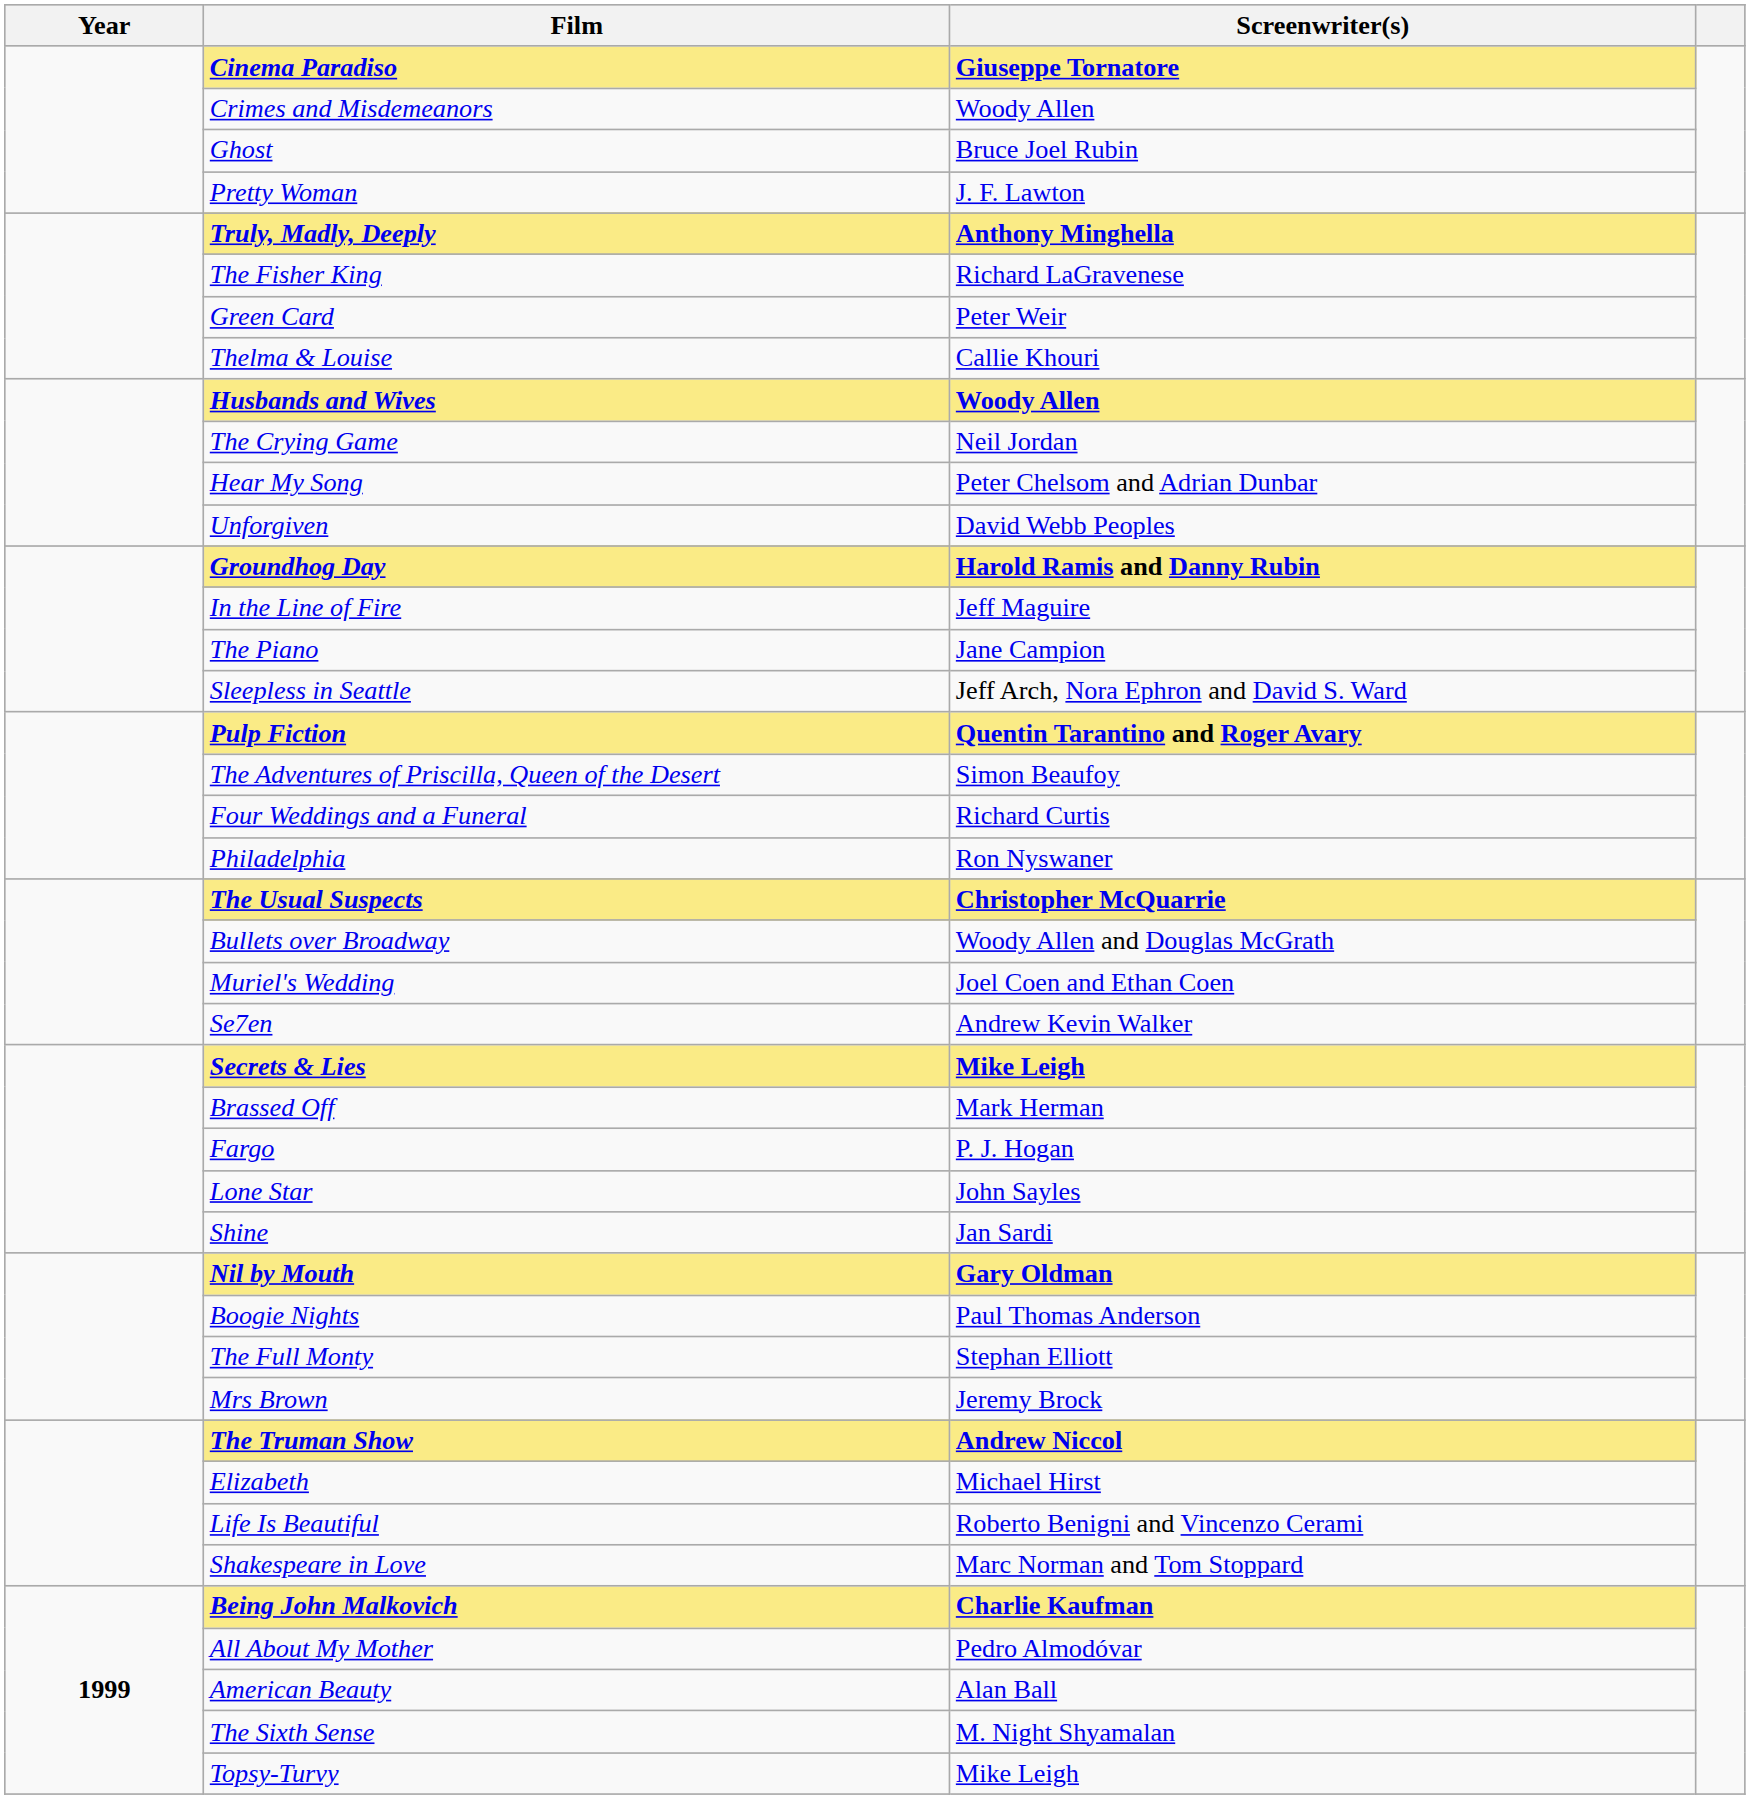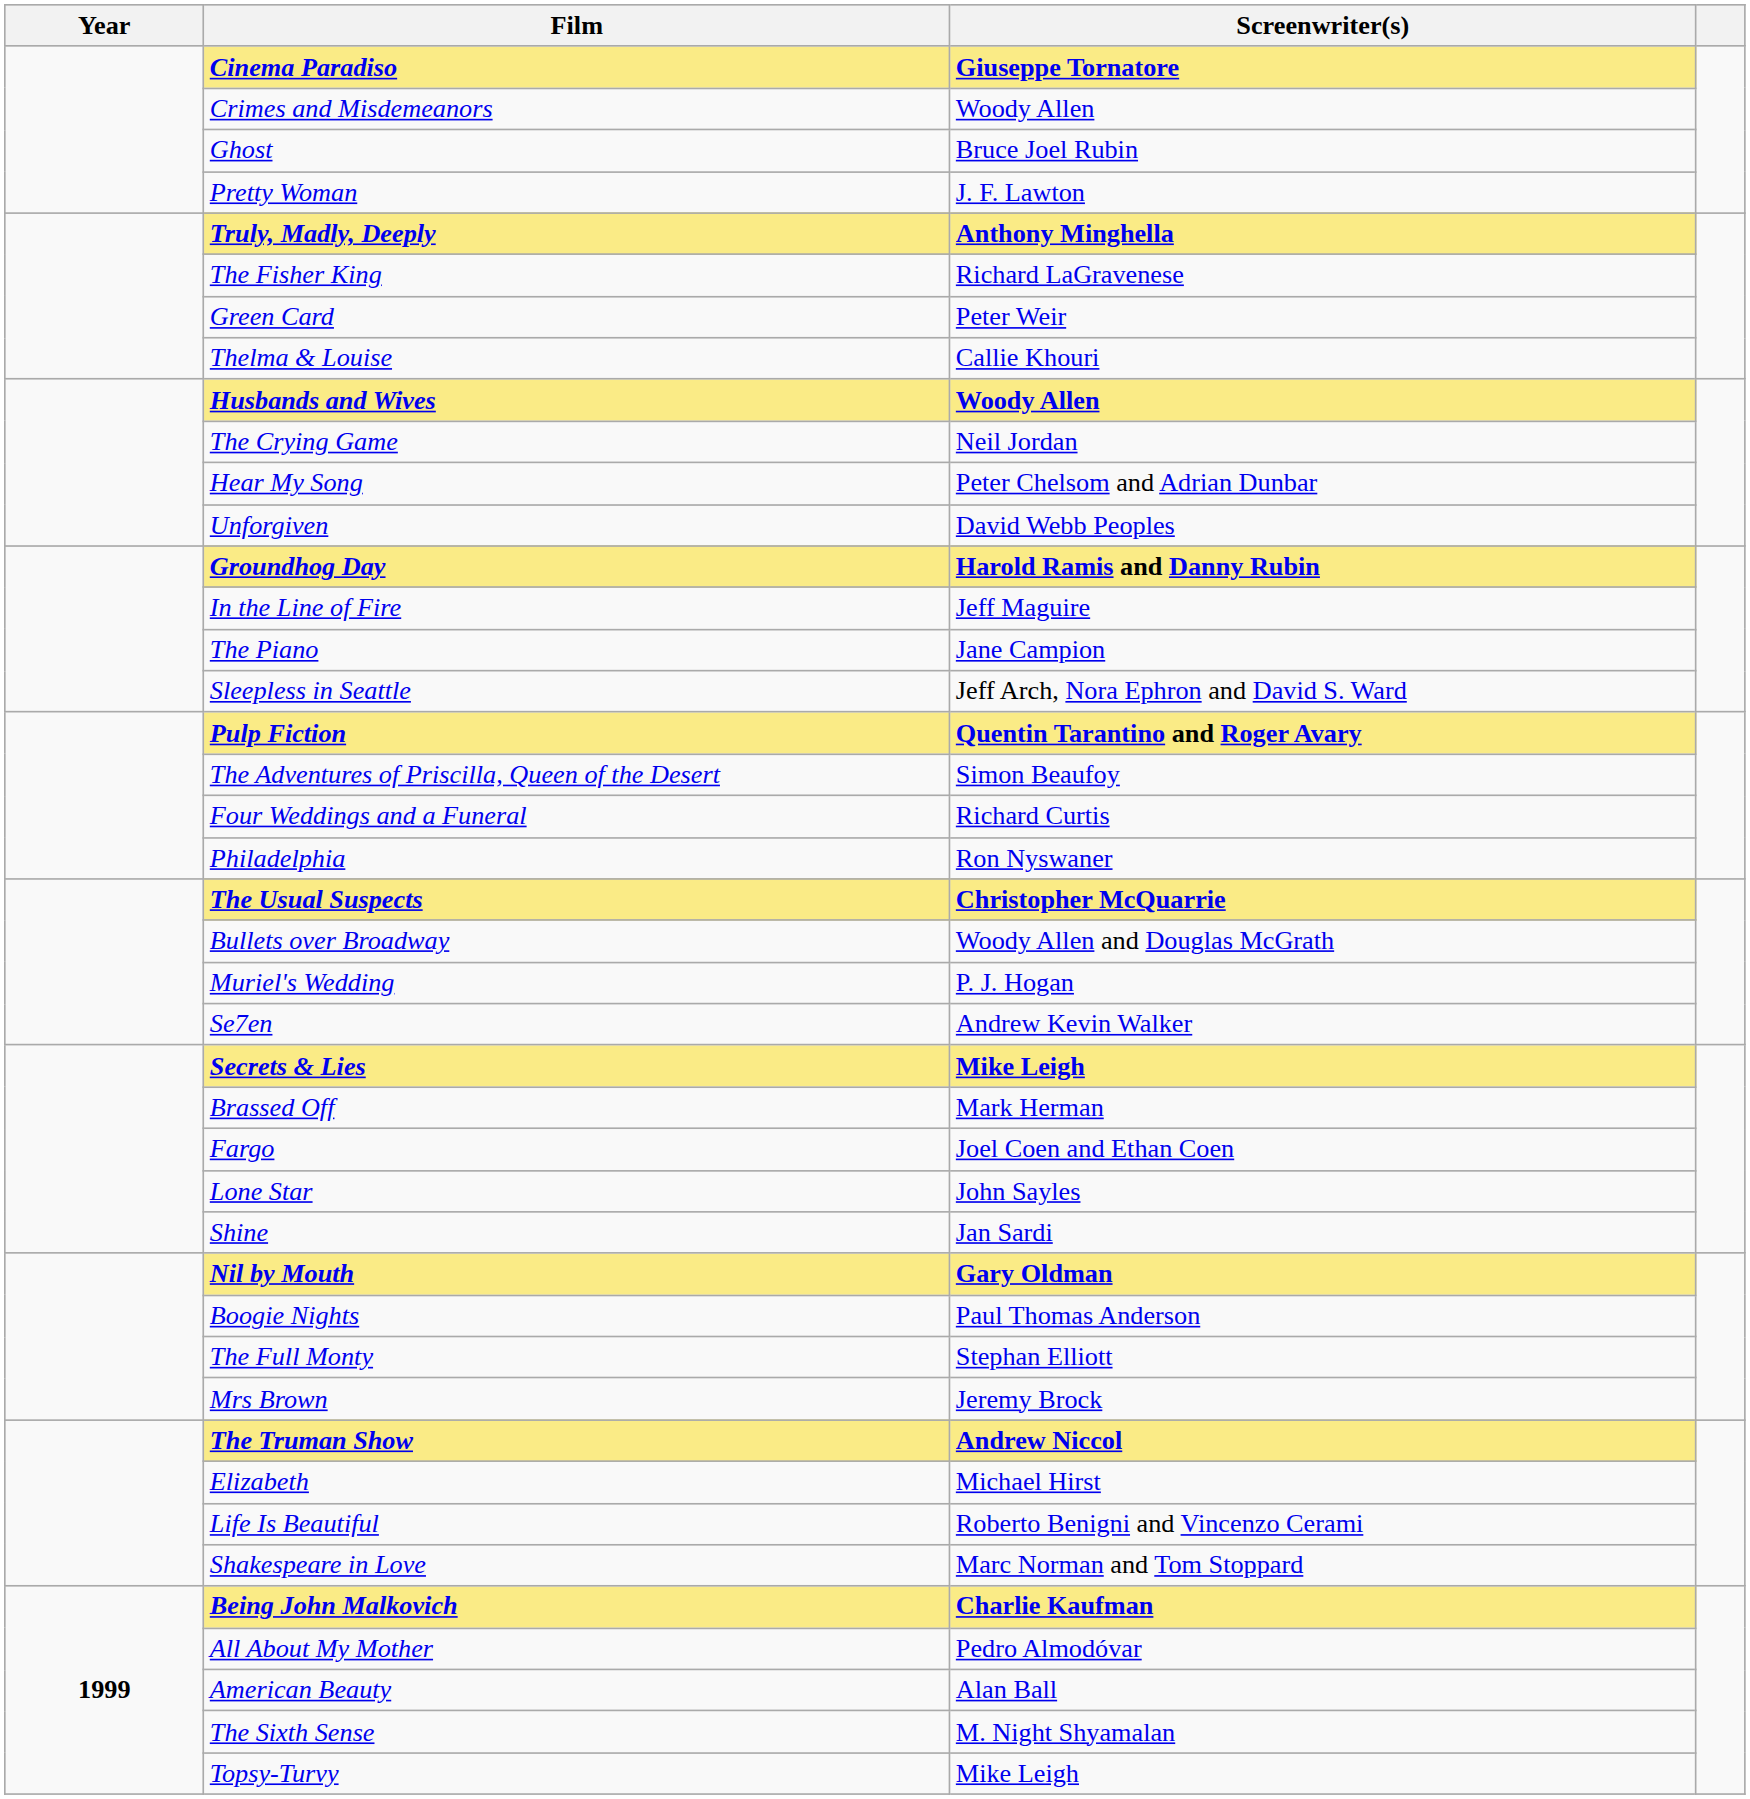 <table class="wikitable sortable">
 <tr>
 <th scope="col" style="width:8%;">Year</th>
 <th scope="col" style="width:30%;">Film</th>
 <th scope="col" style="width:30%;">Screenwriter(s)</th>
 <th scope="col" style="width:2%;" class="unsortable"></th>
 </tr>
 <tr>
 <td rowspan="4"></td>
 <td style="background:#FAEB86"><strong><em><a href='#'>Cinema Paradiso</a></em></strong></td>
 <td style="background:#FAEB86"><strong><a href='#'>Giuseppe Tornatore</a></strong></td>
 <td rowspan=4></td>
 </tr>
 <tr>
 <td><em><a href='#'>Crimes and Misdemeanors</a></em></td>
 <td><a href='#'>Woody Allen</a></td>
 </tr>
 <tr>
 <td><em><a href='#'>Ghost</a></em></td>
 <td><a href='#'>Bruce Joel Rubin</a></td>
 </tr>
 <tr>
 <td><em><a href='#'>Pretty Woman</a></em></td>
 <td><a href='#'>J. F. Lawton</a></td>
 </tr>
 <tr>
 <td rowspan="4"></td>
 <td style="background:#FAEB86"><strong><em><a href='#'>Truly, Madly, Deeply</a></em></strong></td>
 <td style="background:#FAEB86"><strong><a href='#'>Anthony Minghella</a></strong></td>
 <td rowspan=4></td>
 </tr>
 <tr>
 <td><em><a href='#'>The Fisher King</a></em></td>
 <td><a href='#'>Richard LaGravenese</a></td>
 </tr>
 <tr>
 <td><em><a href='#'>Green Card</a></em></td>
 <td><a href='#'>Peter Weir</a></td>
 </tr>
 <tr>
 <td><em><a href='#'>Thelma & Louise</a></em></td>
 <td><a href='#'>Callie Khouri</a></td>
 </tr>
 <tr>
 <td rowspan="4"></td>
 <td style="background:#FAEB86"><strong><em><a href='#'>Husbands and Wives</a></em></strong></td>
 <td style="background:#FAEB86"><strong><a href='#'>Woody Allen</a></strong></td>
 <td rowspan=4></td>
 </tr>
 <tr>
 <td><em><a href='#'>The Crying Game</a></em></td>
 <td><a href='#'>Neil Jordan</a></td>
 </tr>
 <tr>
 <td><em><a href='#'>Hear My Song</a></em></td>
 <td><a href='#'>Peter Chelsom</a> and <a href='#'>Adrian Dunbar</a></td>
 </tr>
 <tr>
 <td><em><a href='#'>Unforgiven</a></em></td>
 <td><a href='#'>David Webb Peoples</a></td>
 </tr>
 <tr>
 <td rowspan="4"></td>
 <td style="background:#FAEB86"><strong><em><a href='#'>Groundhog Day</a></em></strong></td>
 <td style="background:#FAEB86"><strong><a href='#'>Harold Ramis</a> and <a href='#'>Danny Rubin</a></strong></td>
 <td rowspan=4></td>
 </tr>
 <tr>
 <td><em><a href='#'>In the Line of Fire</a></em></td>
 <td><a href='#'>Jeff Maguire</a></td>
 </tr>
 <tr>
 <td><em><a href='#'>The Piano</a></em></td>
 <td><a href='#'>Jane Campion</a></td>
 </tr>
 <tr>
 <td><em><a href='#'>Sleepless in Seattle</a></em></td>
 <td>Jeff Arch, <a href='#'>Nora Ephron</a> and <a href='#'>David S. Ward</a></td>
 </tr>
 <tr>
 <td rowspan="4"></td>
 <td style="background:#FAEB86"><strong><em><a href='#'>Pulp Fiction</a></em></strong></td>
 <td style="background:#FAEB86"><strong><a href='#'>Quentin Tarantino</a> and <a href='#'>Roger Avary</a></strong></td>
 <td rowspan=4></td>
 </tr>
 <tr>
 <td><em><a href='#'>The Adventures of Priscilla, Queen of the Desert</a></em></td>
 <td><a href='#'>Simon Beaufoy</a></td>
 </tr>
 <tr>
 <td><em><a href='#'>Four Weddings and a Funeral</a></em></td>
 <td><a href='#'>Richard Curtis</a></td>
 </tr>
 <tr>
 <td><em><a href='#'>Philadelphia</a></em></td>
 <td><a href='#'>Ron Nyswaner</a></td>
 </tr>
 <tr>
 <td rowspan="4"></td>
 <td style="background:#FAEB86"><strong><em><a href='#'>The Usual Suspects</a></em></strong></td>
 <td style="background:#FAEB86"><strong><a href='#'>Christopher McQuarrie</a></strong></td>
 <td rowspan=4></td>
 </tr>
 <tr>
 <td><em><a href='#'>Bullets over Broadway</a></em></td>
 <td><a href='#'>Woody Allen</a> and <a href='#'>Douglas McGrath</a></td>
 </tr>
 <tr>
 <td><em><a href='#'>Muriel's Wedding</a></em></td>
-<td><a href='#'>Joel Coen and Ethan Coen</a></td>
+<td><a href='#'>P. J. Hogan</a></td>
 </tr>
 <tr>
 <td><em><a href='#'>Se7en</a></em></td>
 <td><a href='#'>Andrew Kevin Walker</a></td>
 </tr>
 <tr>
 <td rowspan="5"></td>
 <td style="background:#FAEB86"><strong><em><a href='#'>Secrets & Lies</a></em></strong></td>
 <td style="background:#FAEB86"><strong><a href='#'>Mike Leigh</a></strong></td>
 <td rowspan=5></td>
 </tr>
 <tr>
 <td><em><a href='#'>Brassed Off</a></em></td>
 <td><a href='#'>Mark Herman</a></td>
 </tr>
 <tr>
 <td><em><a href='#'>Fargo</a></em></td>
-<td><a href='#'>P. J. Hogan</a></td>
+<td><a href='#'>Joel Coen and Ethan Coen</a></td>
 </tr>
 <tr>
 <td><em><a href='#'>Lone Star</a></em></td>
 <td><a href='#'>John Sayles</a></td>
 </tr>
 <tr>
 <td><em><a href='#'>Shine</a></em></td>
 <td><a href='#'>Jan Sardi</a></td>
 </tr>
 <tr>
 <td rowspan="4"></td>
 <td style="background:#FAEB86"><strong><em><a href='#'>Nil by Mouth</a></em></strong></td>
 <td style="background:#FAEB86"><strong><a href='#'>Gary Oldman</a></strong></td>
 <td rowspan=4></td>
 </tr>
 <tr>
 <td><em><a href='#'>Boogie Nights</a></em></td>
 <td><a href='#'>Paul Thomas Anderson</a></td>
 </tr>
 <tr>
 <td><em><a href='#'>The Full Monty</a></em></td>
 <td><a href='#'>Stephan Elliott</a></td>
 </tr>
 <tr>
 <td><em><a href='#'>Mrs Brown</a></em></td>
 <td><a href='#'>Jeremy Brock</a></td>
 </tr>
 <tr>
 <td rowspan="4"></td>
 <td style="background:#FAEB86"><strong><em><a href='#'>The Truman Show</a></em></strong></td>
 <td style="background:#FAEB86"><strong><a href='#'>Andrew Niccol</a></strong></td>
 <td rowspan=4></td>
 </tr>
 <tr>
 <td><em><a href='#'>Elizabeth</a></em></td>
 <td><a href='#'>Michael Hirst</a></td>
 </tr>
 <tr>
 <td><em><a href='#'>Life Is Beautiful</a></em></td>
 <td><a href='#'>Roberto Benigni</a> and <a href='#'>Vincenzo Cerami</a></td>
 </tr>
 <tr>
 <td><em><a href='#'>Shakespeare in Love</a></em></td>
 <td><a href='#'>Marc Norman</a> and <a href='#'>Tom Stoppard</a></td>
 </tr>
 <tr>
 <td rowspan="5", align=center><strong>1999</strong><br></td>
 <td style="background:#FAEB86"><strong><em><a href='#'>Being John Malkovich</a></em></strong></td>
 <td style="background:#FAEB86"><strong><a href='#'>Charlie Kaufman</a></strong></td>
 <td rowspan=5></td>
 </tr>
 <tr>
 <td><em><a href='#'>All About My Mother</a></em></td>
 <td><a href='#'>Pedro Almodóvar</a></td>
 </tr>
 <tr>
 <td><em><a href='#'>American Beauty</a></em></td>
 <td><a href='#'>Alan Ball</a></td>
 </tr>
 <tr>
 <td><em><a href='#'>The Sixth Sense</a></em></td>
 <td><a href='#'>M. Night Shyamalan</a></td>
 </tr>
 <tr>
 <td><em><a href='#'>Topsy-Turvy</a></em></td>
 <td><a href='#'>Mike Leigh</a></td>
 </tr>
 </table>
